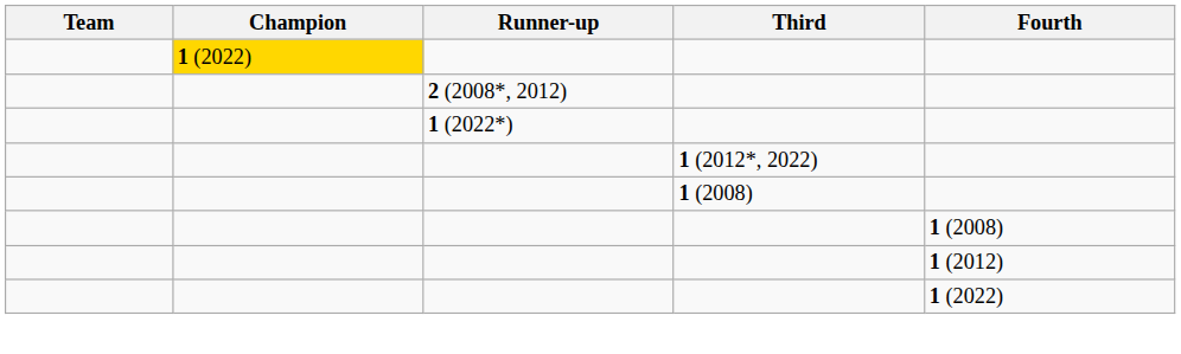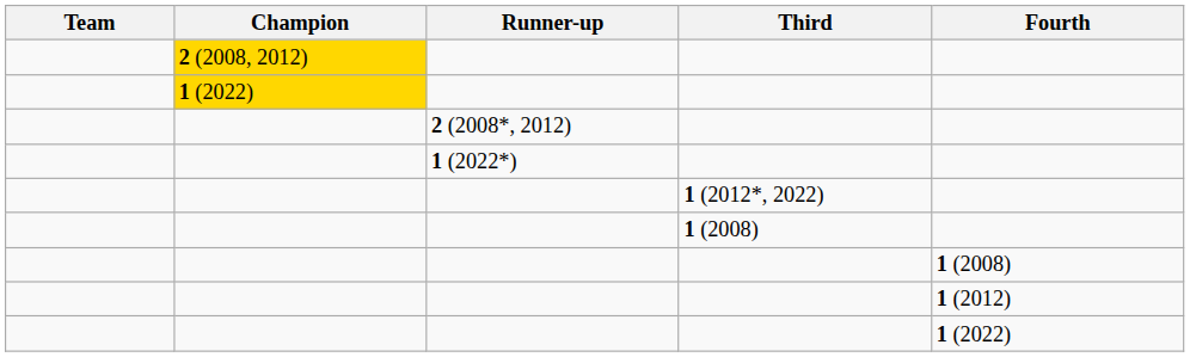 <table class="wikitable" width=98%>
 <tr>
 <th width=8%>Team</th>
 <th width=12%>Champion</th>
 <th width=12%>Runner-up</th>
 <th width=12%>Third</th>
 <th width=12%>Fourth</th>
+</tr>
+<tr>
+<td></td>
+<td style="background:gold"><strong>2</strong> (2008, 2012)</td>
+<td></td>
+<td></td>
+<td></td>
 </tr>
 <tr>
 <td></td>
 <td style="background:gold"><strong>1</strong> (2022)</td>
 <td></td>
 <td></td>
 <td></td>
 </tr>
 <tr>
 <td></td>
 <td></td>
 <td><strong>2</strong> (2008*, 2012)</td>
 <td></td>
 <td></td>
 </tr>
 <tr>
 <td></td>
 <td></td>
 <td><strong>1</strong> (2022*)</td>
 <td></td>
 <td></td>
 </tr>
 <tr>
 <td></td>
 <td></td>
 <td></td>
 <td><strong>1</strong> (2012*, 2022)</td>
 <td></td>
 </tr>
 <tr>
 <td></td>
 <td></td>
 <td></td>
 <td><strong>1</strong> (2008)</td>
 <td></td>
 </tr>
 <tr>
 <td></td>
 <td></td>
 <td></td>
 <td></td>
 <td><strong>1</strong> (2008)</td>
 </tr>
 <tr>
 <td></td>
 <td></td>
 <td></td>
 <td></td>
 <td><strong>1</strong> (2012)</td>
 </tr>
 <tr>
 <td></td>
 <td></td>
 <td></td>
 <td></td>
 <td><strong>1</strong> (2022)</td>
 </tr>
 </table>
